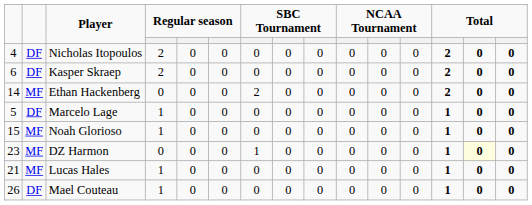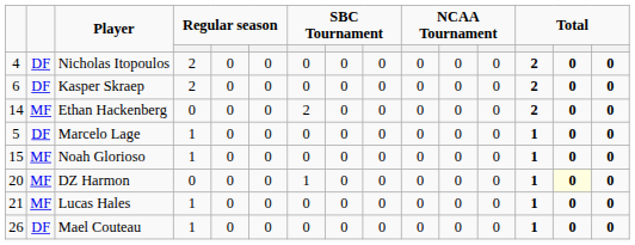 <table class="wikitable" style="text-align:center;">
 <tr>
 <td rowspan="2" !width=15><strong></strong></td>
 <td rowspan="2" !width=15><strong></strong></td>
 <td rowspan="2" !width=120><strong>Player</strong></td>
 <td colspan="3"><strong>Regular season</strong></td>
 <td colspan="3"><strong>SBC Tournament</strong></td>
 <td colspan="3"><strong>NCAA Tournament</strong></td>
 <td colspan="3"><strong>Total</strong></td>
 </tr>
 <tr>
 <th width=34; background:#fe9;></th>
 <th width=34; background:#fe9;></th>
 <th width=34; background:#ff8888;></th>
 <th width=34; background:#fe9;></th>
 <th width=34; background:#fe9;></th>
 <th width=34; background:#ff8888;></th>
 <th width=34; background:#fe9;></th>
 <th width=34; background:#fe9;></th>
 <th width=34; background:#ff8888;></th>
 <th width=34; background:#fe9;></th>
 <th width=34; background:#fe9;></th>
 <th width=34; background:#ff8888;></th>
 </tr>
 <tr>
 <td>4</td>
 <td><a href='#'>DF</a></td>
 <td align="left"> Nicholas Itopoulos</td>
 <td>2</td>
 <td>0</td>
 <td>0</td>
 <td>0</td>
 <td>0</td>
 <td>0</td>
 <td>0</td>
 <td>0</td>
 <td>0</td>
 <td><strong>2</strong></td>
 <td><strong>0</strong></td>
 <td><strong>0</strong></td>
 </tr>
 <tr>
 <td>6</td>
 <td><a href='#'>DF</a></td>
 <td align="left"> Kasper Skraep</td>
 <td>2</td>
 <td>0</td>
 <td>0</td>
 <td>0</td>
 <td>0</td>
 <td>0</td>
 <td>0</td>
 <td>0</td>
 <td>0</td>
 <td><strong>2</strong></td>
 <td><strong>0</strong></td>
 <td><strong>0</strong></td>
 </tr>
 <tr>
 <td>14</td>
 <td><a href='#'>MF</a></td>
 <td align="left"> Ethan Hackenberg</td>
 <td>0</td>
 <td>0</td>
 <td>0</td>
 <td>2</td>
 <td>0</td>
 <td>0</td>
 <td>0</td>
 <td>0</td>
 <td>0</td>
 <td><strong>2</strong></td>
 <td><strong>0</strong></td>
 <td><strong>0</strong></td>
 </tr>
 <tr>
 <td>5</td>
 <td><a href='#'>DF</a></td>
 <td align="left"> Marcelo Lage</td>
 <td>1</td>
 <td>0</td>
 <td>0</td>
 <td>0</td>
 <td>0</td>
 <td>0</td>
 <td>0</td>
 <td>0</td>
 <td>0</td>
 <td><strong>1</strong></td>
 <td><strong>0</strong></td>
 <td><strong>0</strong></td>
 </tr>
 <tr>
 <td>15</td>
 <td><a href='#'>MF</a></td>
 <td align="left"> Noah Glorioso</td>
 <td>1</td>
 <td>0</td>
 <td>0</td>
 <td>0</td>
 <td>0</td>
 <td>0</td>
 <td>0</td>
 <td>0</td>
 <td>0</td>
 <td><strong>1</strong></td>
 <td><strong>0</strong></td>
 <td><strong>0</strong></td>
 </tr>
 <tr>
-<td>23</td>
+<td>20</td>
 <td><a href='#'>MF</a></td>
 <td align="left"> DZ Harmon</td>
 <td>0</td>
 <td>0</td>
 <td>0</td>
 <td>1</td>
 <td>0</td>
 <td>0</td>
 <td>0</td>
 <td>0</td>
 <td>0</td>
 <td><strong>1</strong></td>
 <td style="background: lightyellow;"><strong>0</strong></td>
 <td><strong>0</strong></td>
 </tr>
 <tr>
 <td>21</td>
 <td><a href='#'>MF</a></td>
 <td align="left"> Lucas Hales</td>
 <td>1</td>
 <td>0</td>
 <td>0</td>
 <td>0</td>
 <td>0</td>
 <td>0</td>
 <td>0</td>
 <td>0</td>
 <td>0</td>
 <td><strong>1</strong></td>
 <td><strong>0</strong></td>
 <td><strong>0</strong></td>
 </tr>
 <tr>
 <td>26</td>
 <td><a href='#'>DF</a></td>
 <td align="left"> Mael Couteau</td>
 <td>1</td>
 <td>0</td>
 <td>0</td>
 <td>0</td>
 <td>0</td>
 <td>0</td>
 <td>0</td>
 <td>0</td>
 <td>0</td>
 <td><strong>1</strong></td>
 <td><strong>0</strong></td>
 <td><strong>0</strong></td>
 </tr>
 </table>
